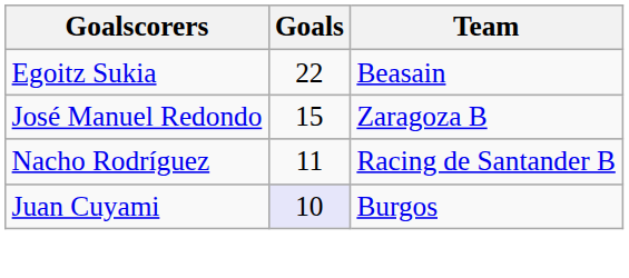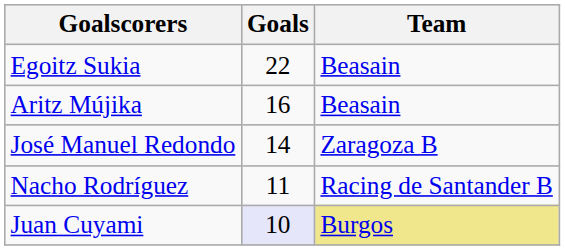 <table class="wikitable sortable">
 <tr>
 <th>Goalscorers</th>
 <th>Goals</th>
 <th>Team</th>
 </tr>
 <tr>
 <td> <a href='#'>Egoitz Sukia</a></td>
 <td align=center>22</td>
 <td><a href='#'>Beasain</a></td>
 </tr>
 <tr>
+<td> <a href='#'>Aritz Mújika</a></td>
+<td align=center>16</td>
+<td><a href='#'>Beasain</a></td>
+</tr>
+<tr>
 <td> <a href='#'>José Manuel Redondo</a></td>
-<td align=center>15</td>
+<td align=center>14</td>
 <td><a href='#'>Zaragoza B</a></td>
 </tr>
 <tr>
 <td> <a href='#'>Nacho Rodríguez</a></td>
 <td align=center>11</td>
 <td><a href='#'>Racing de Santander B</a></td>
 </tr>
 <tr>
 <td> <a href='#'>Juan Cuyami</a></td>
 <td align=center style="background: lavender;">10</td>
-<td><a href='#'>Burgos</a></td>
+<td style="background: khaki;"><a href='#'>Burgos</a></td>
 </tr>
 </table>
